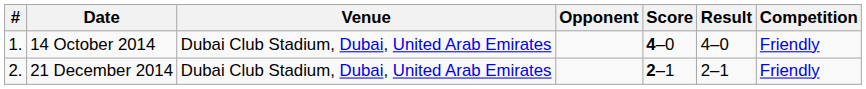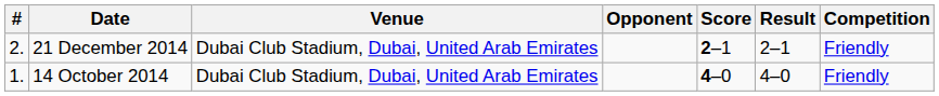 <table class="wikitable">
 <tr>
 <th>#</th>
 <th>Date</th>
 <th>Venue</th>
 <th>Opponent</th>
 <th>Score</th>
 <th>Result</th>
 <th>Competition</th>
 </tr>
 <tr>
+<td>2.</td>
+<td>21 December 2014</td>
+<td>Dubai Club Stadium, <a href='#'>Dubai</a>, <a href='#'>United Arab Emirates</a></td>
+<td></td>
+<td><strong>2</strong>–1</td>
+<td>2–1</td>
+<td><a href='#'>Friendly</a></td>
+</tr>
+<tr>
 <td>1.</td>
 <td>14 October 2014</td>
 <td>Dubai Club Stadium, <a href='#'>Dubai</a>, <a href='#'>United Arab Emirates</a></td>
 <td></td>
 <td><strong>4</strong>–0</td>
 <td>4–0</td>
 <td><a href='#'>Friendly</a></td>
 </tr>
-<tr>
-<td>2.</td>
-<td>21 December 2014</td>
-<td>Dubai Club Stadium, <a href='#'>Dubai</a>, <a href='#'>United Arab Emirates</a></td>
-<td></td>
-<td><strong>2</strong>–1</td>
-<td>2–1</td>
-<td><a href='#'>Friendly</a></td>
-</tr>
 </table>
